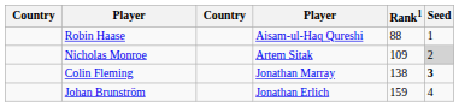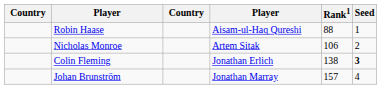 <table class="sortable wikitable">
 <tr>
 <th width="70">Country</th>
 <th width="175">Player</th>
 <th width="70">Country</th>
 <th width="175">Player</th>
 <th>Rank<sup>1</sup></th>
 <th>Seed</th>
 </tr>
 <tr>
 <td></td>
 <td><a href='#'>Robin Haase</a></td>
 <td></td>
 <td><a href='#'>Aisam-ul-Haq Qureshi</a></td>
 <td>88</td>
 <td>1</td>
 </tr>
 <tr>
 <td></td>
 <td><a href='#'>Nicholas Monroe</a></td>
 <td></td>
 <td><a href='#'>Artem Sitak</a></td>
-<td>109</td>
-<td style="background: lightgrey;">2</td>
+<td>106</td>
+<td>2</td>
 </tr>
 <tr>
 <td></td>
 <td><a href='#'>Colin Fleming</a></td>
 <td></td>
-<td><a href='#'>Jonathan Marray</a></td>
+<td><a href='#'>Jonathan Erlich</a></td>
 <td>138</td>
 <td><strong>3</strong></td>
 </tr>
 <tr>
 <td></td>
 <td><a href='#'>Johan Brunström</a></td>
 <td></td>
-<td><a href='#'>Jonathan Erlich</a></td>
-<td>159</td>
+<td><a href='#'>Jonathan Marray</a></td>
+<td>157</td>
 <td>4</td>
 </tr>
 </table>
